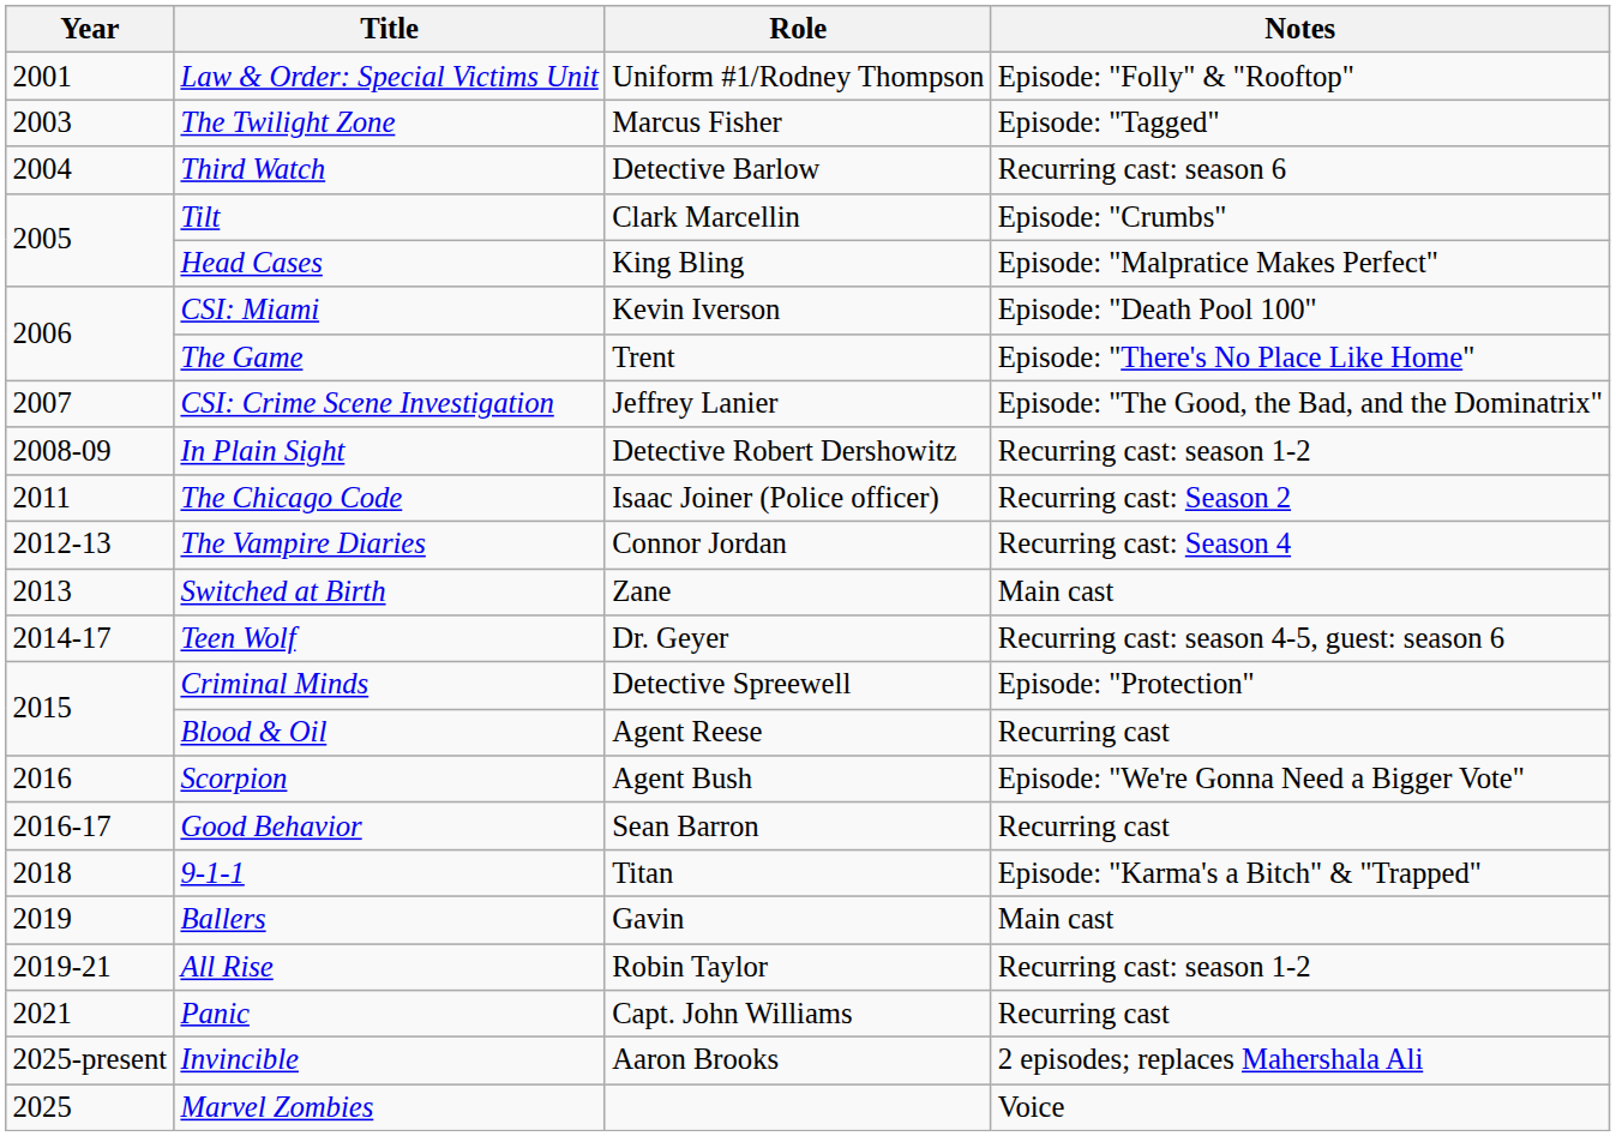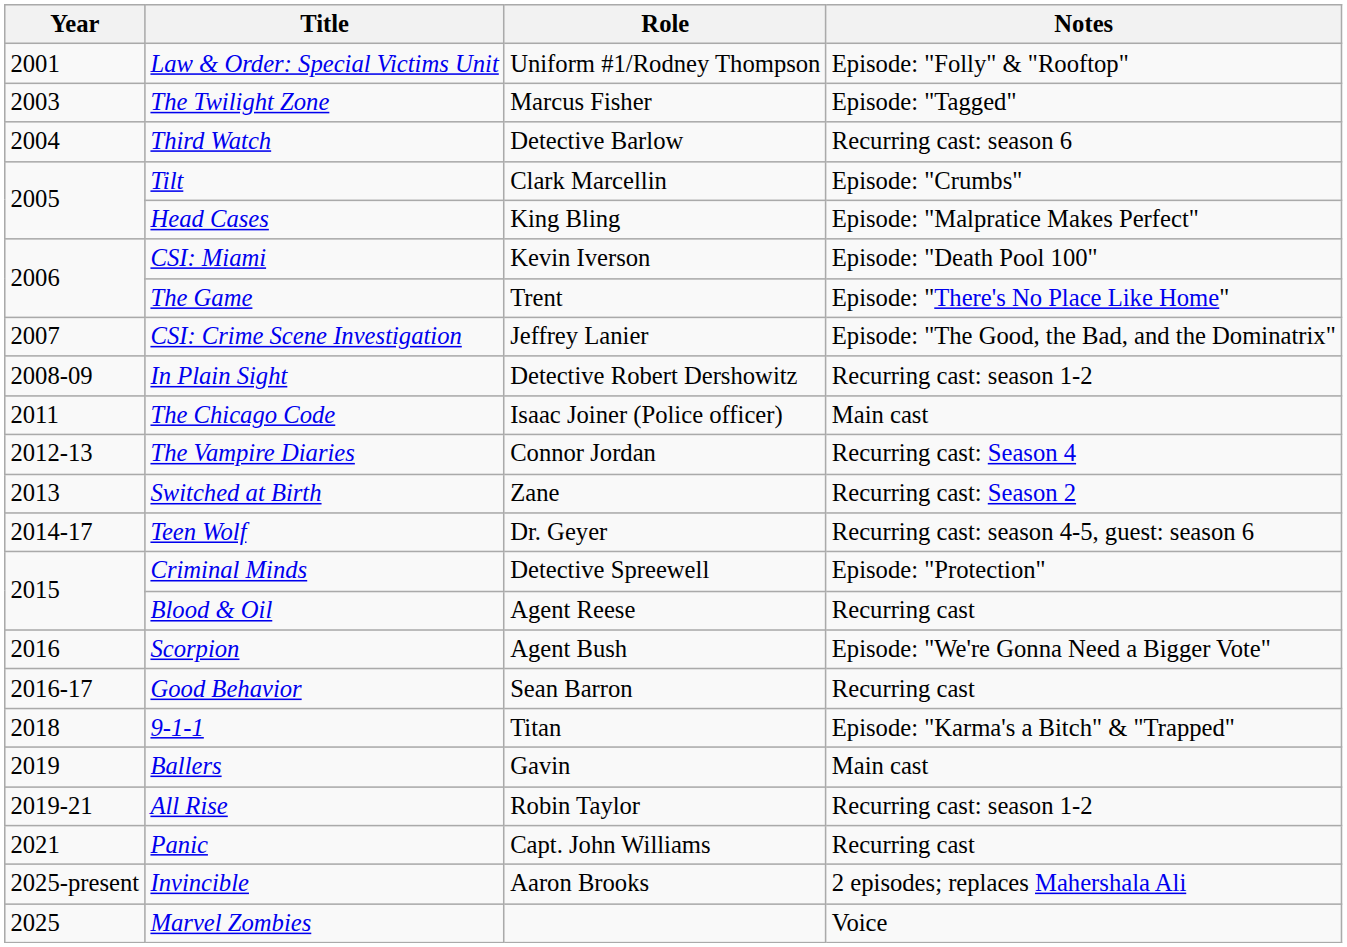 <table class="wikitable">
 <tr>
 <th>Year</th>
 <th>Title</th>
 <th>Role</th>
 <th>Notes</th>
 </tr>
 <tr>
 <td>2001</td>
 <td><em><a href='#'>Law & Order: Special Victims Unit</a></em></td>
 <td>Uniform #1/Rodney Thompson</td>
 <td>Episode: "Folly" & "Rooftop"</td>
 </tr>
 <tr>
 <td>2003</td>
 <td><em><a href='#'>The Twilight Zone</a></em></td>
 <td>Marcus Fisher</td>
 <td>Episode: "Tagged"</td>
 </tr>
 <tr>
 <td>2004</td>
 <td><em><a href='#'>Third Watch</a></em></td>
 <td>Detective Barlow</td>
 <td>Recurring cast: season 6</td>
 </tr>
 <tr>
 <td rowspan=2>2005</td>
 <td><em><a href='#'>Tilt</a></em></td>
 <td>Clark Marcellin</td>
 <td>Episode: "Crumbs"</td>
 </tr>
 <tr>
 <td><em><a href='#'>Head Cases</a></em></td>
 <td>King Bling</td>
 <td>Episode: "Malpratice Makes Perfect"</td>
 </tr>
 <tr>
 <td rowspan=2>2006</td>
 <td><em><a href='#'>CSI: Miami</a></em></td>
 <td>Kevin Iverson</td>
 <td>Episode: "Death Pool 100"</td>
 </tr>
 <tr>
 <td><em><a href='#'>The Game</a></em></td>
 <td>Trent</td>
 <td>Episode: "<a href='#'>There's No Place Like Home</a>"</td>
 </tr>
 <tr>
 <td>2007</td>
 <td><em><a href='#'>CSI: Crime Scene Investigation</a></em></td>
 <td>Jeffrey Lanier</td>
 <td>Episode: "The Good, the Bad, and the Dominatrix"</td>
 </tr>
 <tr>
 <td>2008-09</td>
 <td><em><a href='#'>In Plain Sight</a></em></td>
 <td>Detective Robert Dershowitz</td>
 <td>Recurring cast: season 1-2</td>
 </tr>
 <tr>
 <td>2011</td>
 <td><em><a href='#'>The Chicago Code</a></em></td>
 <td>Isaac Joiner (Police officer)</td>
-<td>Recurring cast: <a href='#'>Season 2</a></td>
+<td>Main cast</td>
 </tr>
 <tr>
 <td>2012-13</td>
 <td><em><a href='#'>The Vampire Diaries</a></em></td>
 <td>Connor Jordan</td>
 <td>Recurring cast: <a href='#'>Season 4</a></td>
 </tr>
 <tr>
 <td>2013</td>
 <td><em><a href='#'>Switched at Birth</a></em></td>
 <td>Zane</td>
-<td>Main cast</td>
+<td>Recurring cast: <a href='#'>Season 2</a></td>
 </tr>
 <tr>
 <td>2014-17</td>
 <td><em><a href='#'>Teen Wolf</a></em></td>
 <td>Dr. Geyer</td>
 <td>Recurring cast: season 4-5, guest: season 6</td>
 </tr>
 <tr>
 <td rowspan=2>2015</td>
 <td><em><a href='#'>Criminal Minds</a></em></td>
 <td>Detective Spreewell</td>
 <td>Episode: "Protection"</td>
 </tr>
 <tr>
 <td><em><a href='#'>Blood & Oil</a></em></td>
 <td>Agent Reese</td>
 <td>Recurring cast</td>
 </tr>
 <tr>
 <td>2016</td>
 <td><em><a href='#'>Scorpion</a></em></td>
 <td>Agent Bush</td>
 <td>Episode: "We're Gonna Need a Bigger Vote"</td>
 </tr>
 <tr>
 <td>2016-17</td>
 <td><em><a href='#'>Good Behavior</a></em></td>
 <td>Sean Barron</td>
 <td>Recurring cast</td>
 </tr>
 <tr>
 <td>2018</td>
 <td><em><a href='#'>9-1-1</a></em></td>
 <td>Titan</td>
 <td>Episode: "Karma's a Bitch" & "Trapped"</td>
 </tr>
 <tr>
 <td>2019</td>
 <td><em><a href='#'>Ballers</a></em></td>
 <td>Gavin</td>
 <td>Main cast</td>
 </tr>
 <tr>
 <td>2019-21</td>
 <td><em><a href='#'>All Rise</a></em></td>
 <td>Robin Taylor</td>
 <td>Recurring cast: season 1-2</td>
 </tr>
 <tr>
 <td>2021</td>
 <td><em><a href='#'>Panic</a></em></td>
 <td>Capt. John Williams</td>
 <td>Recurring cast</td>
 </tr>
 <tr>
 <td>2025-present</td>
 <td><em><a href='#'>Invincible</a></em></td>
 <td>Aaron Brooks</td>
 <td>2 episodes; replaces <a href='#'>Mahershala Ali</a></td>
 </tr>
 <tr>
 <td>2025</td>
 <td><em><a href='#'>Marvel Zombies</a></em></td>
 <td></td>
 <td>Voice</td>
 </tr>
 </table>
